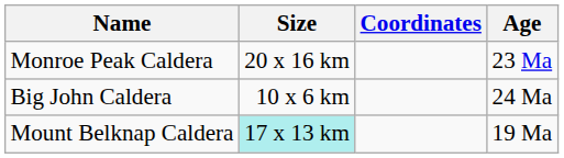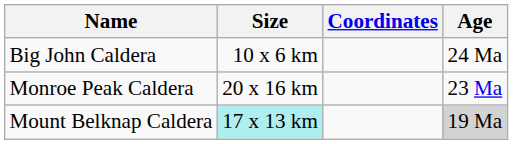 <table class="wikitable">
 <tr>
 <th>Name</th>
 <th>Size</th>
 <th><a href='#'>Coordinates</a></th>
 <th>Age</th>
 </tr>
 <tr align="right">
+<td align="left">Big John Caldera</td>
+<td>10 x 6 km</td>
+<td></td>
+<td>24 Ma</td>
+</tr>
+<tr align="right">
 <td align="left">Monroe Peak Caldera</td>
 <td>20 x 16 km</td>
 <td></td>
 <td>23 <a href='#'>Ma</a></td>
 </tr>
 <tr align="right">
-<td align="left">Big John Caldera</td>
-<td>10 x 6 km</td>
-<td></td>
-<td>24 Ma</td>
-</tr>
-<tr align="right">
 <td align="left">Mount Belknap Caldera</td>
 <td style="background: paleturquoise;">17 x 13 km</td>
 <td></td>
-<td>19 Ma</td>
+<td style="background: lightgrey;">19 Ma</td>
 </tr>
 </table>
